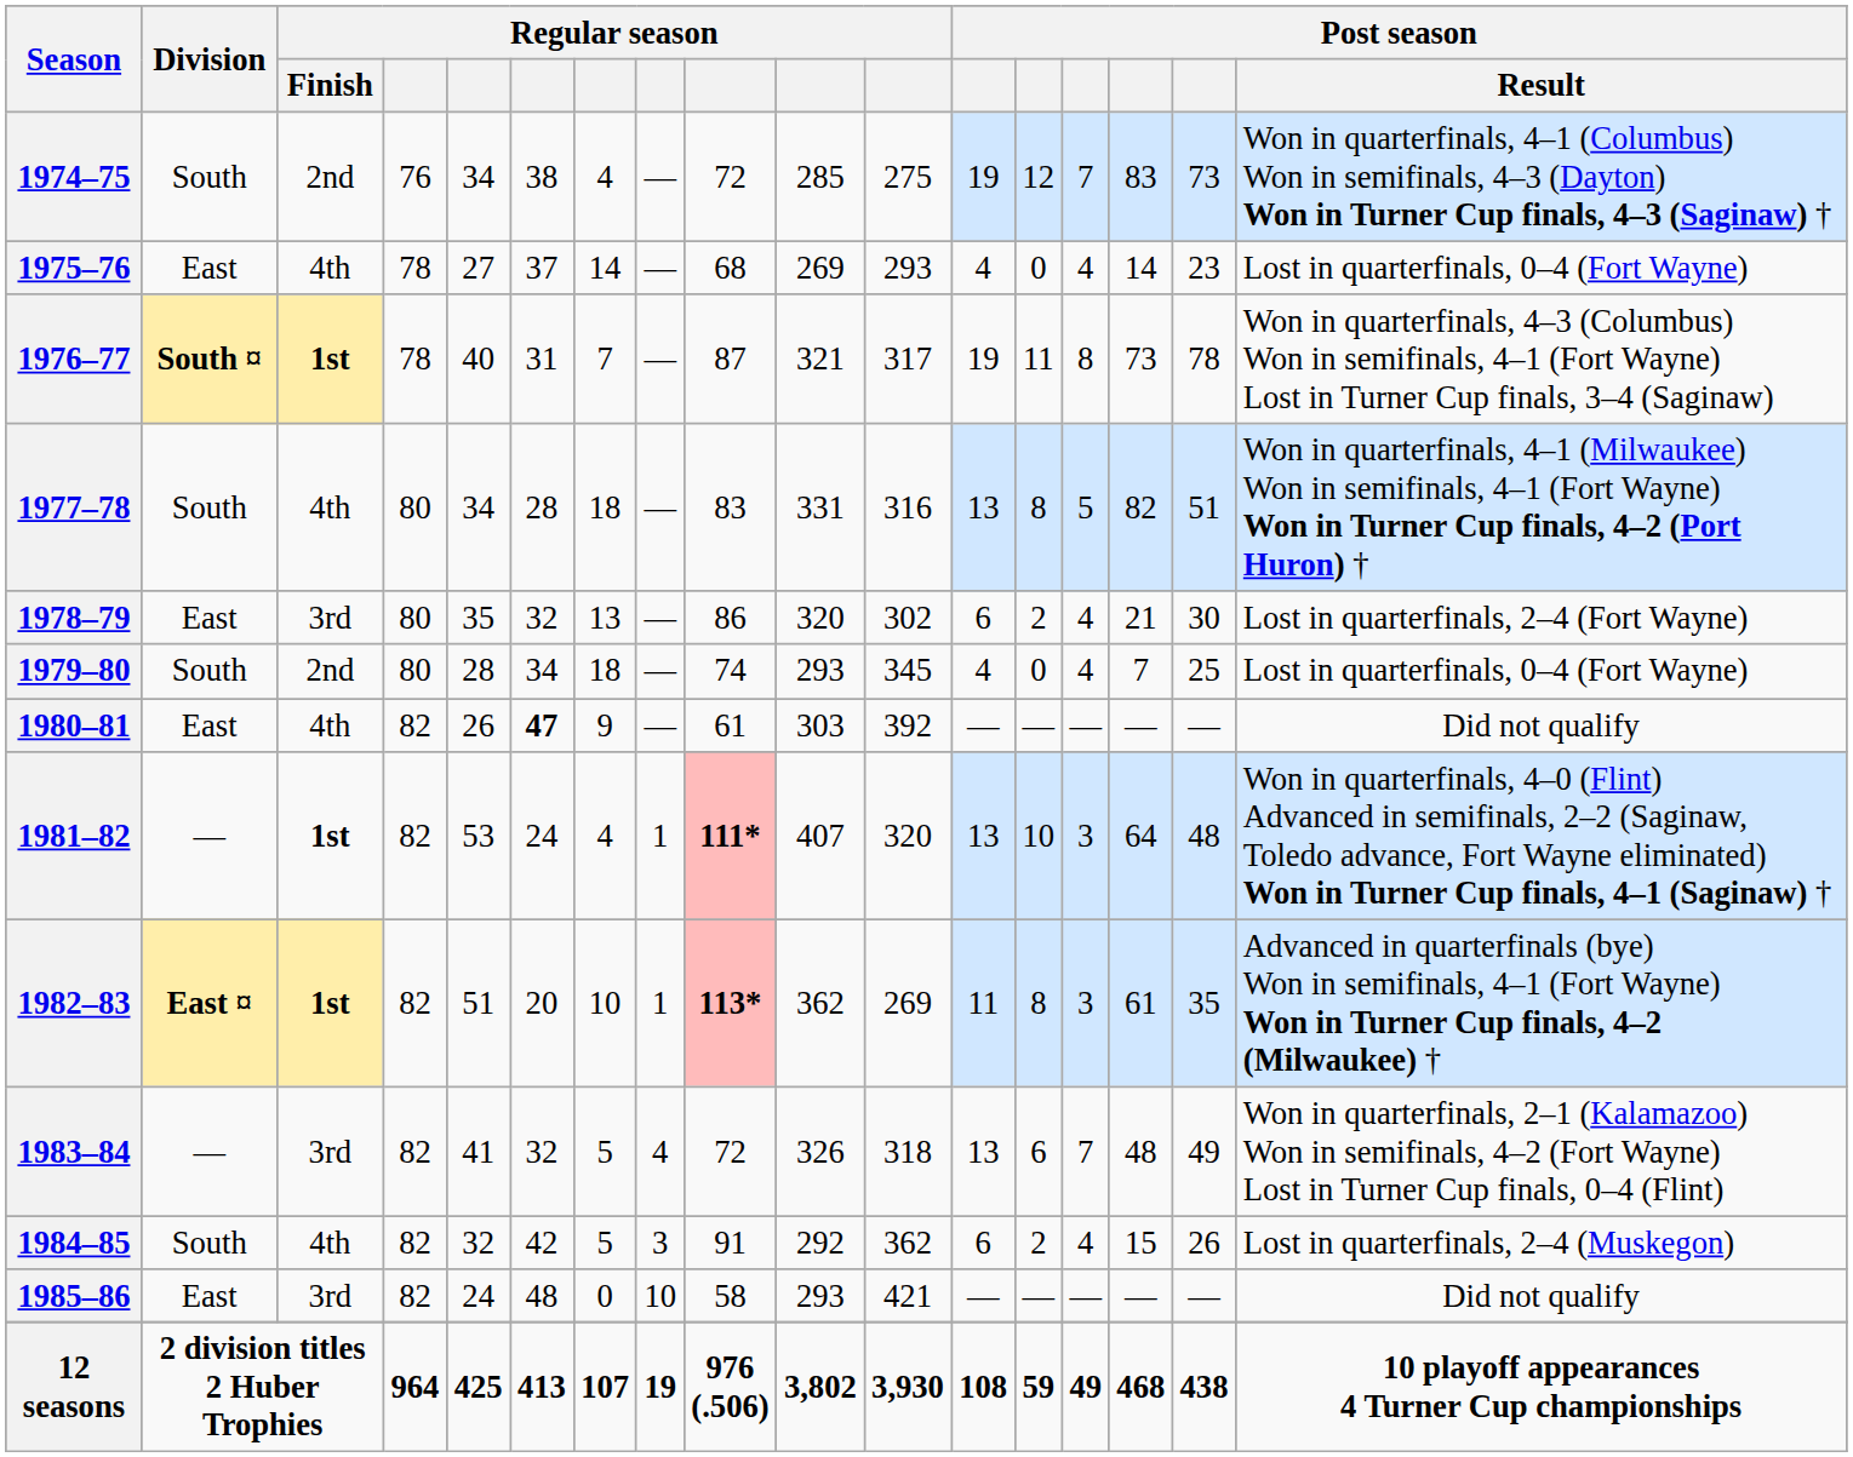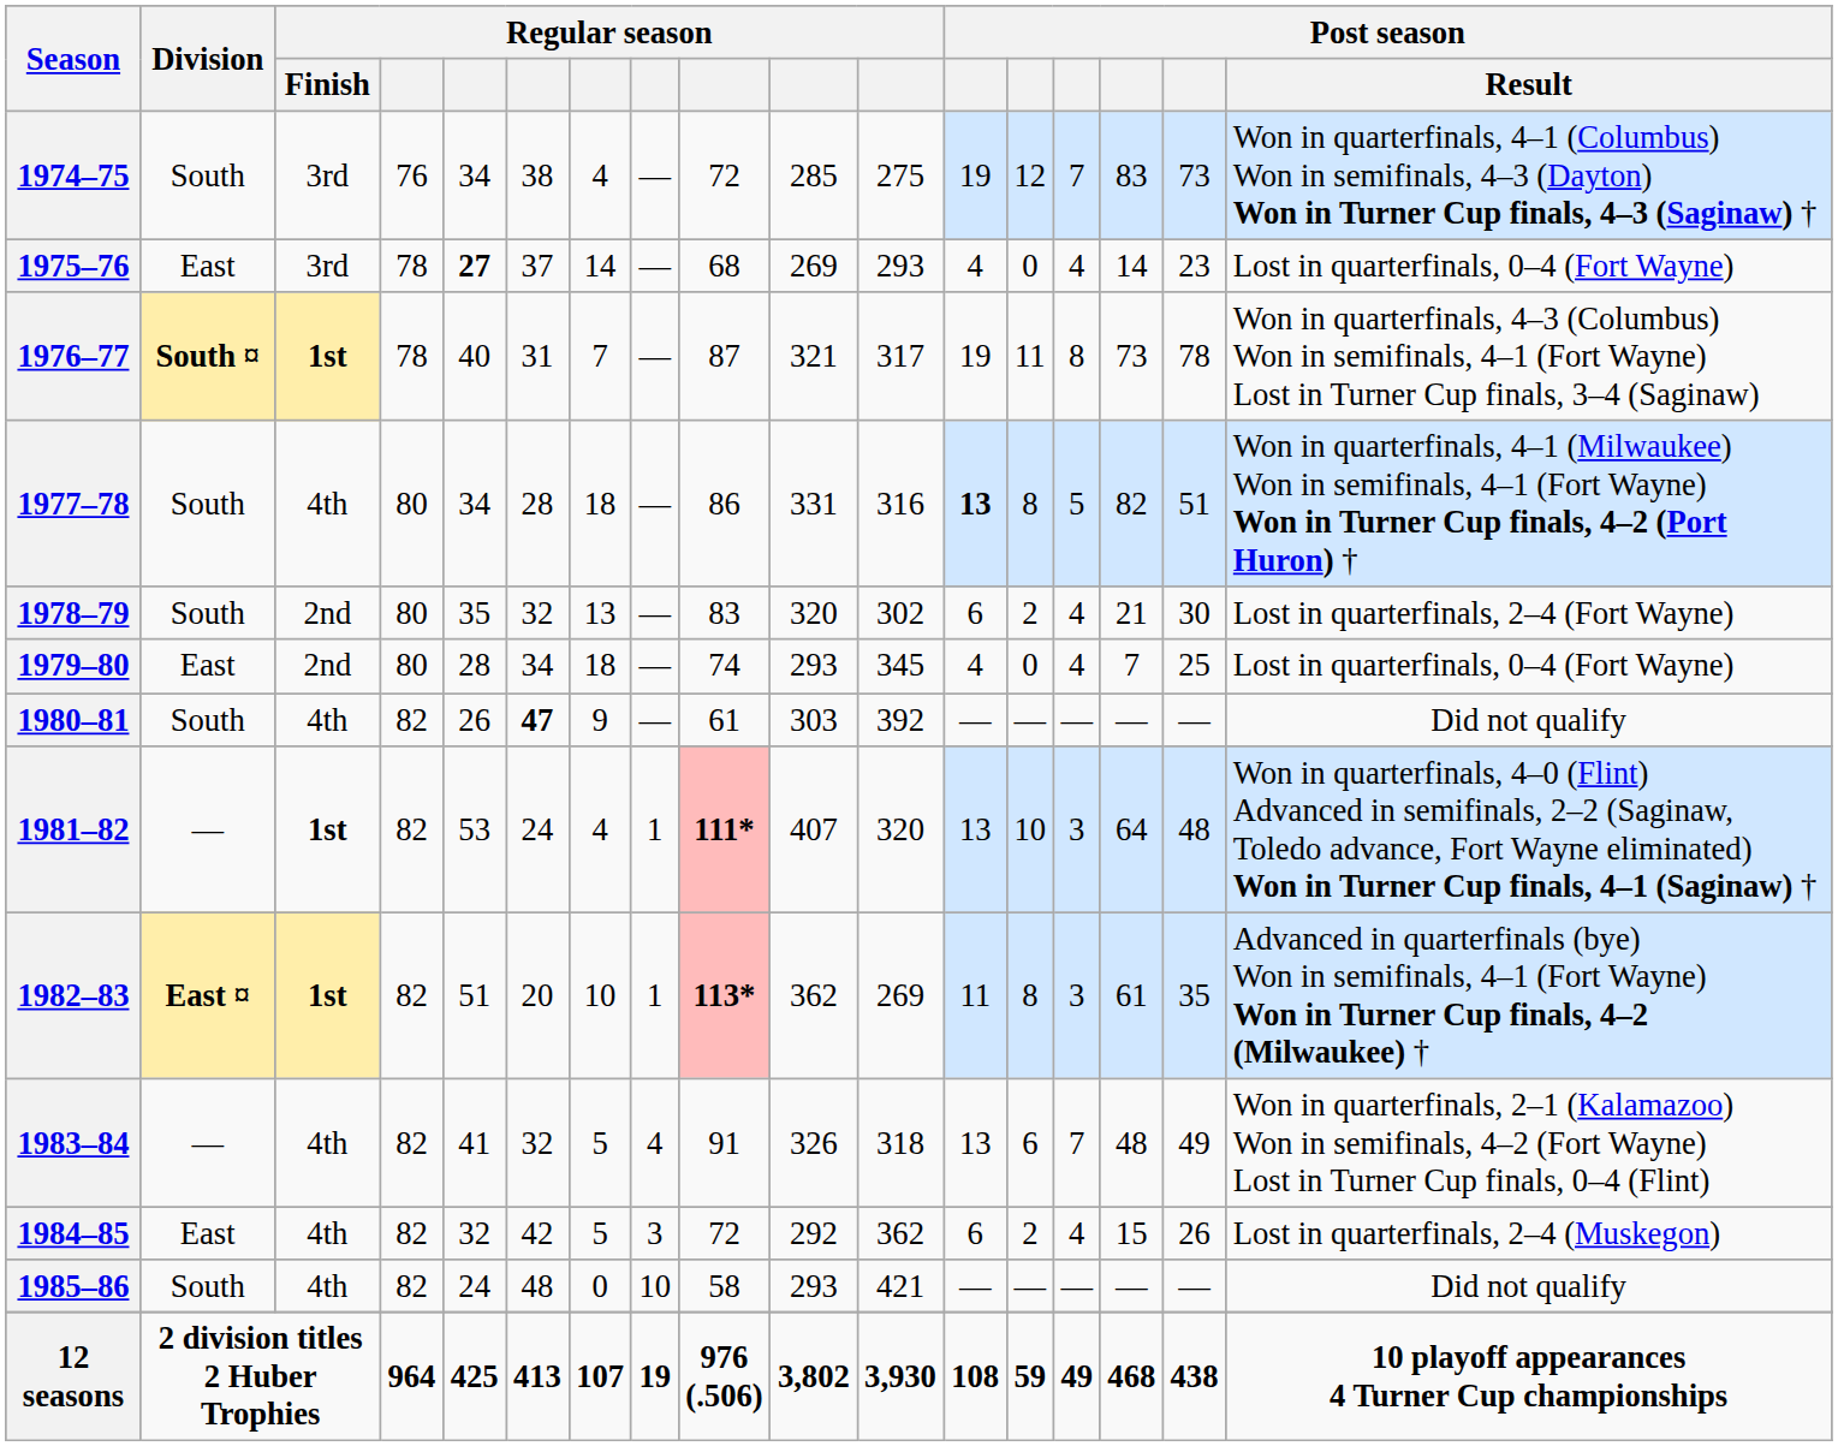 <table class="wikitable" style="text-align: center; font-size: 95%">
 <tr>
 <th rowspan="2"><a href='#'>Season</a></th>
 <th rowspan="2">Division</th>
 <th colspan="9">Regular season</th>
 <th colspan="7">Post season</th>
 </tr>
 <tr>
 <th>Finish</th>
 <th></th>
 <th></th>
 <th></th>
 <th></th>
 <th></th>
 <th></th>
 <th></th>
 <th></th>
 <th></th>
 <th></th>
 <th></th>
 <th></th>
 <th></th>
 <th>Result</th>
 </tr>
 <tr>
 <th><a href='#'>1974–75</a></th>
 <td>South</td>
-<td>2nd</td>
+<td>3rd</td>
 <td>76</td>
 <td>34</td>
 <td>38</td>
 <td>4</td>
 <td>—</td>
 <td>72</td>
 <td>285</td>
 <td>275</td>
 <td style="background: #d0e7ff;">19</td>
 <td style="background: #d0e7ff;">12</td>
 <td style="background: #d0e7ff;">7</td>
 <td style="background: #d0e7ff;">83</td>
 <td style="background: #d0e7ff;">73</td>
 <td align="left" style="background: #d0e7ff;">Won in quarterfinals, 4–1 (<a href='#'>Columbus</a>)<br>Won in semifinals, 4–3 (<a href='#'>Dayton</a>)<br><strong>Won in Turner Cup finals, 4–3 (<a href='#'>Saginaw</a>)</strong> †</td>
 </tr>
 <tr>
 <th><a href='#'>1975–76</a></th>
 <td>East</td>
-<td>4th</td>
+<td>3rd</td>
 <td>78</td>
-<td>27</td>
+<td><strong>27</strong></td>
 <td>37</td>
 <td>14</td>
 <td>—</td>
 <td>68</td>
 <td>269</td>
 <td>293</td>
 <td>4</td>
 <td>0</td>
 <td>4</td>
 <td>14</td>
 <td>23</td>
 <td align="left">Lost in quarterfinals, 0–4 (<a href='#'>Fort Wayne</a>)</td>
 </tr>
 <tr>
 <th><a href='#'>1976–77</a></th>
 <td bgcolor="#ffeeaa"><strong>South ¤</strong></td>
 <td bgcolor="#ffeeaa"><strong>1st</strong></td>
 <td>78</td>
 <td>40</td>
 <td>31</td>
 <td>7</td>
 <td>—</td>
 <td>87</td>
 <td>321</td>
 <td>317</td>
 <td>19</td>
 <td>11</td>
 <td>8</td>
 <td>73</td>
 <td>78</td>
 <td align="left">Won in quarterfinals, 4–3 (Columbus)<br>Won in semifinals, 4–1 (Fort Wayne)<br>Lost in Turner Cup finals, 3–4 (Saginaw)</td>
 </tr>
 <tr>
 <th><a href='#'>1977–78</a></th>
 <td>South</td>
 <td>4th</td>
 <td>80</td>
 <td>34</td>
 <td>28</td>
 <td>18</td>
 <td>—</td>
-<td>83</td>
+<td>86</td>
 <td>331</td>
 <td>316</td>
-<td style="background: #d0e7ff;">13</td>
+<td style="background: #d0e7ff;"><strong>13</strong></td>
 <td style="background: #d0e7ff;">8</td>
 <td style="background: #d0e7ff;">5</td>
 <td style="background: #d0e7ff;">82</td>
 <td style="background: #d0e7ff;">51</td>
 <td align="left" style="background: #d0e7ff;">Won in quarterfinals, 4–1 (<a href='#'>Milwaukee</a>)<br>Won in semifinals, 4–1 (Fort Wayne)<br><strong>Won in Turner Cup finals, 4–2 (<a href='#'>Port Huron</a>)</strong> †</td>
 </tr>
 <tr>
 <th><a href='#'>1978–79</a></th>
-<td>East</td>
-<td>3rd</td>
+<td>South</td>
+<td>2nd</td>
 <td>80</td>
 <td>35</td>
 <td>32</td>
 <td>13</td>
 <td>—</td>
-<td>86</td>
+<td>83</td>
 <td>320</td>
 <td>302</td>
 <td>6</td>
 <td>2</td>
 <td>4</td>
 <td>21</td>
 <td>30</td>
 <td align="left">Lost in quarterfinals, 2–4 (Fort Wayne)</td>
 </tr>
 <tr>
 <th><a href='#'>1979–80</a></th>
-<td>South</td>
+<td>East</td>
 <td>2nd</td>
 <td>80</td>
 <td>28</td>
 <td>34</td>
 <td>18</td>
 <td>—</td>
 <td>74</td>
 <td>293</td>
 <td>345</td>
 <td>4</td>
 <td>0</td>
 <td>4</td>
 <td>7</td>
 <td>25</td>
 <td align="left">Lost in quarterfinals, 0–4 (Fort Wayne)</td>
 </tr>
 <tr>
 <th><a href='#'>1980–81</a></th>
-<td>East</td>
+<td>South</td>
 <td>4th</td>
 <td>82</td>
 <td>26</td>
 <td><strong>47</strong></td>
 <td>9</td>
 <td>—</td>
 <td>61</td>
 <td>303</td>
 <td>392</td>
 <td>—</td>
 <td>—</td>
 <td>—</td>
 <td>—</td>
 <td>—</td>
 <td>Did not qualify</td>
 </tr>
 <tr>
 <th><a href='#'>1981–82</a></th>
 <td>—</td>
 <td><strong>1st</strong></td>
 <td>82</td>
 <td>53</td>
 <td>24</td>
 <td>4</td>
 <td>1</td>
 <td style="background: #ffbbbb;"><strong>111*</strong></td>
 <td>407</td>
 <td>320</td>
 <td style="background: #d0e7ff;">13</td>
 <td style="background: #d0e7ff;">10</td>
 <td style="background: #d0e7ff;">3</td>
 <td style="background: #d0e7ff;">64</td>
 <td style="background: #d0e7ff;">48</td>
 <td align="left" style="background: #d0e7ff;">Won in quarterfinals, 4–0 (<a href='#'>Flint</a>)<br>Advanced in semifinals, 2–2 (Saginaw, Toledo advance, Fort Wayne eliminated)  <br><strong>Won in Turner Cup finals, 4–1 (Saginaw)</strong> †</td>
 </tr>
 <tr>
 <th><a href='#'>1982–83</a></th>
 <td style="background: #ffeeaa;"><strong>East ¤</strong></td>
 <td style="background: #ffeeaa;"><strong>1st</strong></td>
 <td>82</td>
 <td>51</td>
 <td>20</td>
 <td>10</td>
 <td>1</td>
 <td style="background: #ffbbbb;"><strong>113*</strong></td>
 <td>362</td>
 <td>269</td>
 <td style="background: #d0e7ff;">11</td>
 <td style="background: #d0e7ff;">8</td>
 <td style="background: #d0e7ff;">3</td>
 <td style="background: #d0e7ff;">61</td>
 <td style="background: #d0e7ff;">35</td>
 <td align="left" style="background: #d0e7ff;">Advanced in quarterfinals (bye)<br>Won in semifinals, 4–1 (Fort Wayne)<br><strong>Won in Turner Cup finals, 4–2 (Milwaukee)</strong> †</td>
 </tr>
 <tr>
 <th><a href='#'>1983–84</a></th>
 <td>—</td>
-<td>3rd</td>
+<td>4th</td>
 <td>82</td>
 <td>41</td>
 <td>32</td>
 <td>5</td>
 <td>4</td>
-<td>72</td>
+<td>91</td>
 <td>326</td>
 <td>318</td>
 <td>13</td>
 <td>6</td>
 <td>7</td>
 <td>48</td>
 <td>49</td>
 <td align="left">Won in quarterfinals, 2–1 (<a href='#'>Kalamazoo</a>)<br>Won in semifinals, 4–2 (Fort Wayne)<br>Lost in Turner Cup finals, 0–4 (Flint)</td>
 </tr>
 <tr>
 <th><a href='#'>1984–85</a></th>
-<td>South</td>
+<td>East</td>
 <td>4th</td>
 <td>82</td>
 <td>32</td>
 <td>42</td>
 <td>5</td>
 <td>3</td>
-<td>91</td>
+<td>72</td>
 <td>292</td>
 <td>362</td>
 <td>6</td>
 <td>2</td>
 <td>4</td>
 <td>15</td>
 <td>26</td>
 <td align="left">Lost in quarterfinals, 2–4 (<a href='#'>Muskegon</a>)</td>
 </tr>
 <tr>
 <th><a href='#'>1985–86</a></th>
-<td>East</td>
-<td>3rd</td>
+<td>South</td>
+<td>4th</td>
 <td>82</td>
 <td>24</td>
 <td>48</td>
 <td>0</td>
 <td>10</td>
 <td>58</td>
 <td>293</td>
 <td>421</td>
 <td>—</td>
 <td>—</td>
 <td>—</td>
 <td>—</td>
 <td>—</td>
 <td>Did not qualify</td>
 </tr>
 <tr ->
 </tr>
 <tr>
 <th colspan="1">12 seasons</th>
 <td colspan="2"><strong>2 division titles<br>2 Huber Trophies</strong></td>
 <td><strong>964</strong></td>
 <td><strong>425</strong></td>
 <td><strong>413</strong></td>
 <td><strong>107</strong></td>
 <td><strong>19</strong></td>
 <td><strong>976<br>(.506)</strong></td>
 <td><strong>3,802</strong></td>
 <td><strong>3,930</strong></td>
 <td><strong>108</strong></td>
 <td><strong>59</strong></td>
 <td><strong>49</strong></td>
 <td><strong>468</strong></td>
 <td><strong>438</strong></td>
 <td><strong>10 playoff appearances<br>4 Turner Cup championships</strong></td>
 </tr>
 </table>
